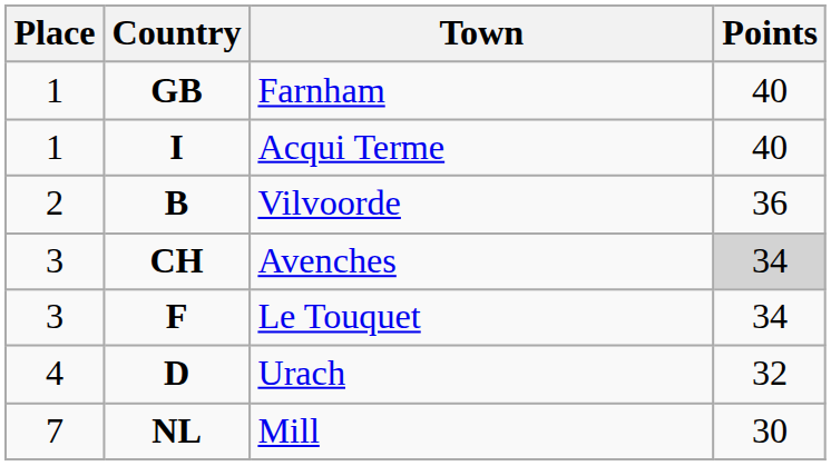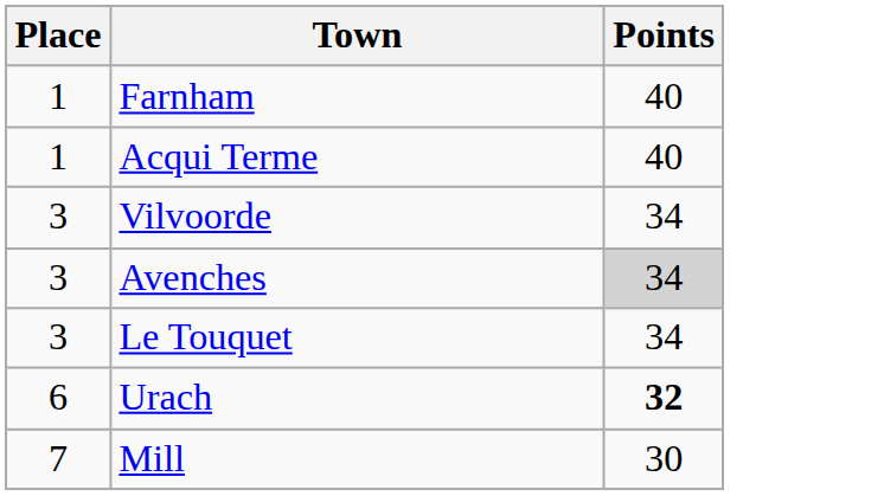 <table class="wikitable">
 <tr>
 <th width="25">Place</th>
-<th width="25">Country</th>
 <th width="200">Town</th>
 <th width="25">Points</th>
 </tr>
 <tr>
 <td align="center">1</td>
-<td align="center"><strong>GB</strong></td>
 <td align="left"><a href='#'>Farnham</a></td>
 <td align="center">40</td>
 </tr>
 <tr>
 <td align="center">1</td>
-<td align="center"><strong>I</strong></td>
 <td align="left"><a href='#'>Acqui Terme</a></td>
 <td align="center">40</td>
 </tr>
 <tr>
-<td align="center">2</td>
-<td align="center"><strong>B</strong></td>
+<td align="center">3</td>
 <td align="left"><a href='#'>Vilvoorde</a></td>
-<td align="center">36</td>
+<td align="center">34</td>
 </tr>
 <tr>
 <td align="center">3</td>
-<td align="center"><strong>CH</strong></td>
 <td align="left"><a href='#'>Avenches</a></td>
 <td align="center" style="background: lightgrey;">34</td>
 </tr>
 <tr>
 <td align="center">3</td>
-<td align="center"><strong>F</strong></td>
 <td align="left"><a href='#'>Le Touquet</a></td>
 <td align="center">34</td>
 </tr>
 <tr>
-<td align="center">4</td>
-<td align="center"><strong>D</strong></td>
+<td align="center">6</td>
 <td align="left"><a href='#'>Urach</a></td>
-<td align="center">32</td>
+<td align="center"><strong>32</strong></td>
 </tr>
 <tr>
 <td align="center">7</td>
-<td align="center"><strong>NL</strong></td>
 <td align="left"><a href='#'>Mill</a></td>
 <td align="center">30</td>
 </tr>
 </table>
